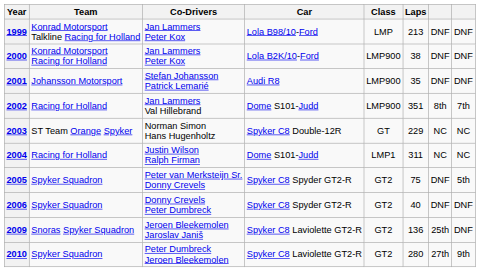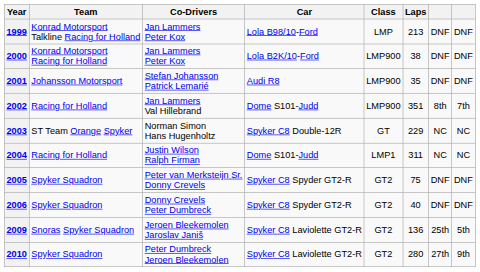 <table class="wikitable" style="text-align:center; font-size:90%">
 <tr>
 <th>Year</th>
 <th>Team</th>
 <th>Co-Drivers</th>
 <th>Car</th>
 <th>Class</th>
 <th>Laps</th>
 <th></th>
 <th></th>
 </tr>
 <tr>
 <th><a href='#'>1999</a></th>
 <td align="left" nowrap> <a href='#'>Konrad Motorsport</a><br> Talkline <a href='#'>Racing for Holland</a></td>
 <td align="left" nowrap> <a href='#'>Jan Lammers</a><br> <a href='#'>Peter Kox</a></td>
 <td align="left" nowrap><a href='#'>Lola B98/10</a>-<a href='#'>Ford</a></td>
 <td>LMP</td>
 <td>213</td>
 <td>DNF</td>
 <td>DNF</td>
 </tr>
 <tr>
 <th><a href='#'>2000</a></th>
 <td align="left" nowrap> <a href='#'>Konrad Motorsport</a><br> <a href='#'>Racing for Holland</a></td>
 <td align="left" nowrap> <a href='#'>Jan Lammers</a><br> <a href='#'>Peter Kox</a></td>
 <td align="left" nowrap><a href='#'>Lola B2K/10</a>-<a href='#'>Ford</a></td>
 <td>LMP900</td>
 <td>38</td>
 <td>DNF</td>
 <td>DNF</td>
 </tr>
 <tr>
 <th><a href='#'>2001</a></th>
 <td align="left" nowrap> <a href='#'>Johansson Motorsport</a></td>
 <td align="left" nowrap> <a href='#'>Stefan Johansson</a><br> <a href='#'>Patrick Lemarié</a></td>
 <td align="left" nowrap><a href='#'>Audi R8</a></td>
 <td>LMP900</td>
 <td>35</td>
 <td>DNF</td>
 <td>DNF</td>
 </tr>
 <tr>
 <th><a href='#'>2002</a></th>
 <td align="left" nowrap> <a href='#'>Racing for Holland</a></td>
 <td align="left" nowrap> <a href='#'>Jan Lammers</a><br> Val Hillebrand</td>
 <td align="left" nowrap><a href='#'>Dome</a> S101-<a href='#'>Judd</a></td>
 <td>LMP900</td>
 <td>351</td>
 <td>8th</td>
 <td>7th</td>
 </tr>
 <tr>
 <th><a href='#'>2003</a></th>
 <td align="left" nowrap> ST Team <a href='#'>Orange</a> <a href='#'>Spyker</a></td>
 <td align="left" nowrap> Norman Simon<br> Hans Hugenholtz</td>
 <td align="left" nowrap><a href='#'>Spyker C8</a> Double-12R</td>
 <td>GT</td>
 <td>229</td>
 <td>NC</td>
 <td>NC</td>
 </tr>
 <tr>
 <th><a href='#'>2004</a></th>
 <td align="left" nowrap> <a href='#'>Racing for Holland</a></td>
 <td align="left" nowrap> <a href='#'>Justin Wilson</a><br> <a href='#'>Ralph Firman</a></td>
 <td align="left" nowrap><a href='#'>Dome</a> S101-<a href='#'>Judd</a></td>
 <td>LMP1</td>
 <td>311</td>
 <td>NC</td>
 <td>NC</td>
 </tr>
 <tr>
 <th><a href='#'>2005</a></th>
 <td align="left" nowrap> <a href='#'>Spyker Squadron</a></td>
 <td align="left" nowrap> <a href='#'>Peter van Merksteijn Sr.</a><br> <a href='#'>Donny Crevels</a></td>
 <td align="left" nowrap><a href='#'>Spyker C8</a> Spyder GT2-R</td>
 <td>GT2</td>
 <td>75</td>
 <td>DNF</td>
-<td>5th</td>
+<td>DNF</td>
 </tr>
 <tr>
 <th><a href='#'>2006</a></th>
 <td align="left" nowrap> <a href='#'>Spyker Squadron</a></td>
 <td align="left" nowrap> <a href='#'>Donny Crevels</a><br> <a href='#'>Peter Dumbreck</a></td>
 <td align="left" nowrap><a href='#'>Spyker C8</a> Spyder GT2-R</td>
 <td>GT2</td>
 <td>40</td>
 <td>DNF</td>
 <td>DNF</td>
 </tr>
 <tr>
 <th><a href='#'>2009</a></th>
 <td align="left" nowrap> <a href='#'>Snoras</a> <a href='#'>Spyker Squadron</a></td>
 <td align="left" nowrap> <a href='#'>Jeroen Bleekemolen</a><br> <a href='#'>Jaroslav Janiš</a></td>
 <td align="left" nowrap><a href='#'>Spyker C8</a> Laviolette GT2-R</td>
 <td>GT2</td>
 <td>136</td>
 <td>25th</td>
-<td>DNF</td>
+<td>5th</td>
 </tr>
 <tr>
 <th><a href='#'>2010</a></th>
 <td align="left" nowrap> <a href='#'>Spyker Squadron</a></td>
 <td align="left" nowrap> <a href='#'>Peter Dumbreck</a><br> <a href='#'>Jeroen Bleekemolen</a></td>
 <td align="left" nowrap><a href='#'>Spyker C8</a> Laviolette GT2-R</td>
 <td>GT2</td>
 <td>280</td>
 <td>27th</td>
 <td>9th</td>
 </tr>
 </table>
